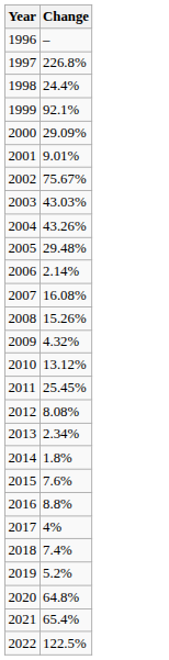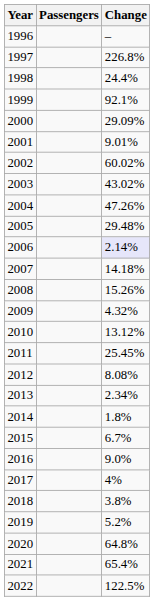 <table class="wikitable sortable" style="font-size: 90%" width= align=>
 <tr bgcolor=lightgrey>
 <th>Year</th>
+<th>Passengers</th>
 <th>Change</th>
 </tr>
 <tr>
 <td>1996</td>
+<td></td>
 <td>–</td>
 </tr>
 <tr>
 <td>1997</td>
+<td></td>
 <td> 226.8%</td>
 </tr>
 <tr>
 <td>1998</td>
+<td></td>
 <td> 24.4%</td>
 </tr>
 <tr>
 <td>1999</td>
+<td></td>
 <td> 92.1%</td>
 </tr>
 <tr>
 <td>2000</td>
+<td></td>
 <td> 29.09%</td>
 </tr>
 <tr>
 <td>2001</td>
+<td></td>
 <td> 9.01%</td>
 </tr>
 <tr>
 <td>2002</td>
-<td> 75.67%</td>
+<td></td>
+<td> 60.02%</td>
 </tr>
 <tr>
 <td>2003</td>
-<td> 43.03%</td>
+<td></td>
+<td> 43.02%</td>
 </tr>
 <tr>
 <td>2004</td>
-<td> 43.26%</td>
+<td></td>
+<td> 47.26%</td>
 </tr>
 <tr>
 <td>2005</td>
+<td></td>
 <td> 29.48%</td>
 </tr>
 <tr>
 <td>2006</td>
-<td> 2.14%</td>
+<td></td>
+<td style="background: lavender;"> 2.14%</td>
 </tr>
 <tr>
 <td>2007</td>
-<td> 16.08%</td>
+<td></td>
+<td> 14.18%</td>
 </tr>
 <tr>
 <td>2008</td>
+<td></td>
 <td> 15.26%</td>
 </tr>
 <tr>
 <td>2009</td>
+<td></td>
 <td> 4.32%</td>
 </tr>
 <tr>
 <td>2010</td>
+<td></td>
 <td> 13.12%</td>
 </tr>
 <tr>
 <td>2011</td>
+<td></td>
 <td> 25.45%</td>
 </tr>
 <tr>
 <td>2012</td>
+<td></td>
 <td> 8.08%</td>
 </tr>
 <tr>
 <td>2013</td>
+<td></td>
 <td> 2.34%</td>
 </tr>
 <tr>
 <td>2014</td>
+<td></td>
 <td> 1.8%</td>
 </tr>
 <tr>
 <td>2015</td>
-<td> 7.6%</td>
+<td></td>
+<td> 6.7%</td>
 </tr>
 <tr>
 <td>2016</td>
-<td> 8.8%</td>
+<td></td>
+<td> 9.0%</td>
 </tr>
 <tr>
 <td>2017</td>
+<td></td>
 <td> 4%</td>
 </tr>
 <tr>
 <td>2018</td>
-<td> 7.4%</td>
+<td></td>
+<td> 3.8%</td>
 </tr>
 <tr>
 <td>2019</td>
+<td></td>
 <td> 5.2%</td>
 </tr>
 <tr>
 <td>2020</td>
+<td></td>
 <td> 64.8%</td>
 </tr>
 <tr>
 <td>2021</td>
+<td></td>
 <td> 65.4%</td>
 </tr>
 <tr>
 <td>2022</td>
+<td></td>
 <td> 122.5%</td>
 </tr>
 </table>
